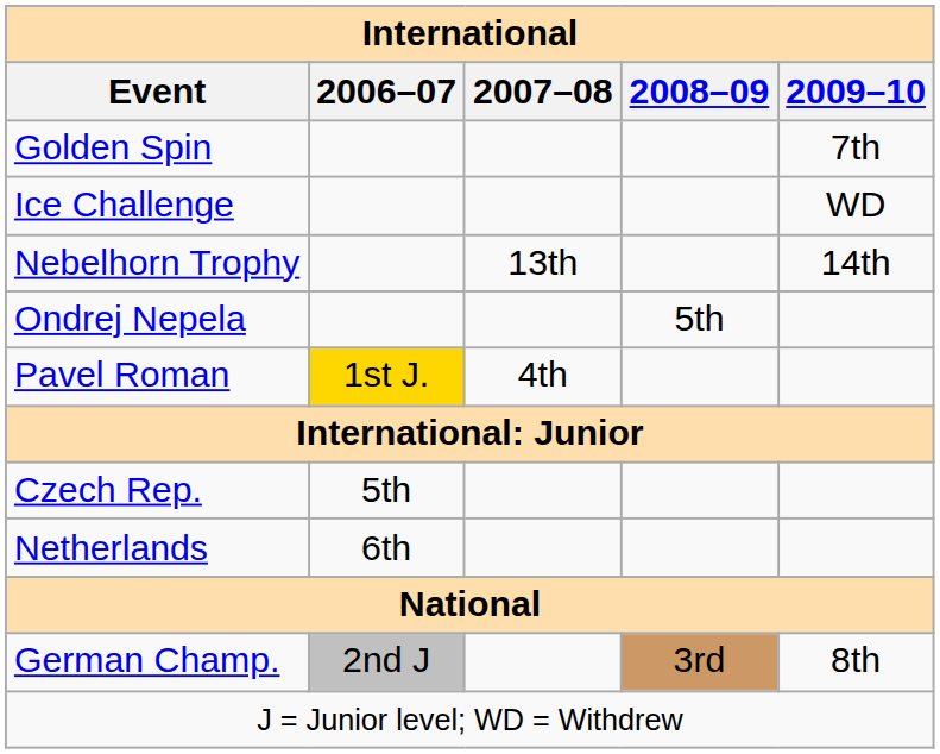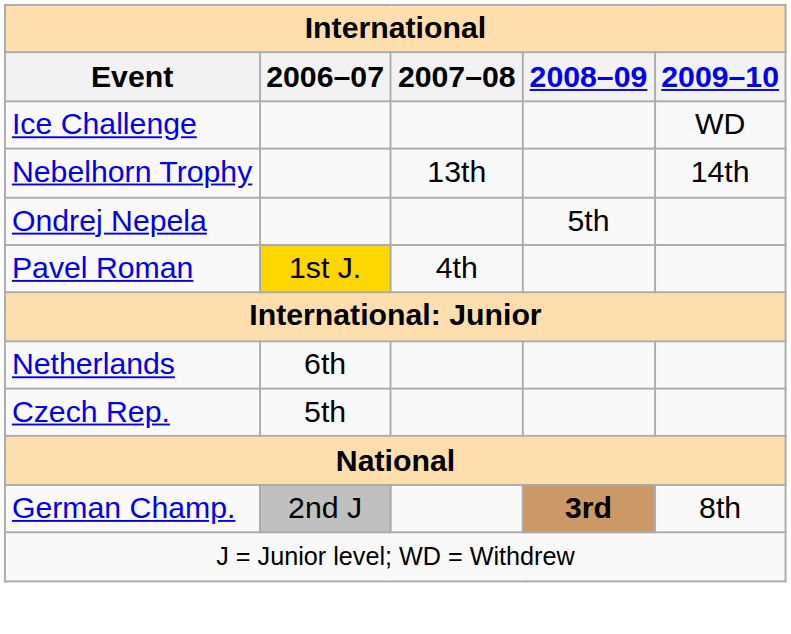 <table class="wikitable" style="text-align:center">
 <tr>
 <th style="background-color: #ffdead; " colspan=5 align=center>International</th>
 </tr>
 <tr>
 <th>Event</th>
 <th>2006–07</th>
 <th>2007–08</th>
 <th><a href='#'>2008–09</a></th>
 <th><a href='#'>2009–10</a></th>
-</tr>
-<tr>
-<td align=left><a href='#'>Golden Spin</a></td>
-<td></td>
-<td></td>
-<td></td>
-<td>7th</td>
 </tr>
 <tr>
 <td align=left><a href='#'>Ice Challenge</a></td>
 <td></td>
 <td></td>
 <td></td>
 <td>WD</td>
 </tr>
 <tr>
 <td align=left><a href='#'>Nebelhorn Trophy</a></td>
 <td></td>
 <td>13th</td>
 <td></td>
 <td>14th</td>
 </tr>
 <tr>
 <td align=left><a href='#'>Ondrej Nepela</a></td>
 <td></td>
 <td></td>
 <td>5th</td>
 <td></td>
 </tr>
 <tr>
 <td align=left><a href='#'>Pavel Roman</a></td>
 <td bgcolor=gold>1st J.</td>
 <td>4th</td>
 <td></td>
 <td></td>
 </tr>
 <tr>
 <th style="background-color: #ffdead; " colspan=5 align=center>International: Junior</th>
 </tr>
 <tr>
-<td align=left> <a href='#'>Czech Rep.</a></td>
-<td>5th</td>
+<td align=left> <a href='#'>Netherlands</a></td>
+<td>6th</td>
 <td></td>
 <td></td>
 <td></td>
 </tr>
 <tr>
-<td align=left> <a href='#'>Netherlands</a></td>
-<td>6th</td>
+<td align=left> <a href='#'>Czech Rep.</a></td>
+<td>5th</td>
 <td></td>
 <td></td>
 <td></td>
 </tr>
 <tr>
 <th style="background-color: #ffdead; " colspan=5 align=center>National</th>
 </tr>
 <tr>
 <td align=left><a href='#'>German Champ.</a></td>
 <td bgcolor=silver>2nd J</td>
 <td></td>
-<td bgcolor=cc9966>3rd</td>
+<td bgcolor=cc9966><strong>3rd</strong></td>
 <td>8th</td>
 </tr>
 <tr>
 <td colspan=5 align=center><small> J = Junior level; WD = Withdrew </small></td>
 </tr>
 </table>
